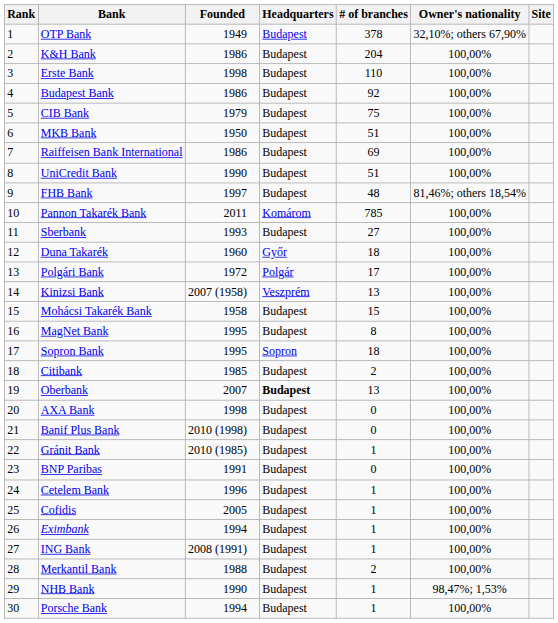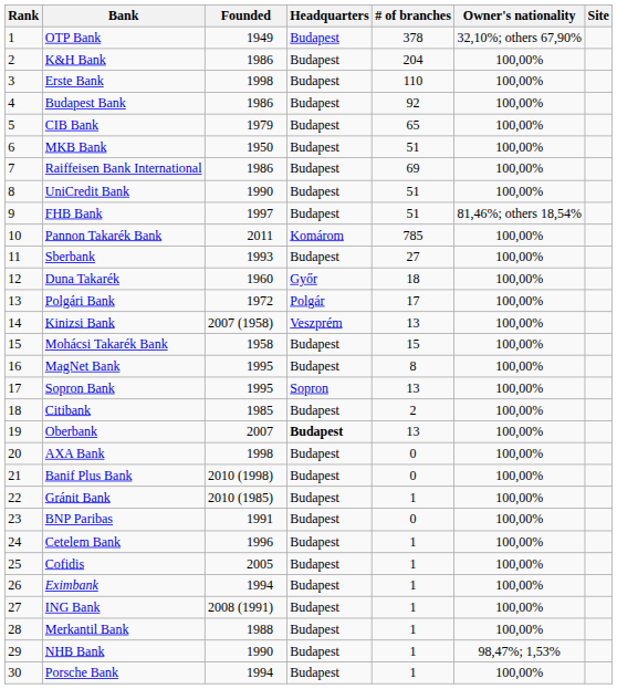 <table class="wikitable sortable" align="center" style="font-size: 95%">
 <tr>
 <th>Rank</th>
 <th>Bank</th>
 <th>Founded</th>
 <th>Headquarters</th>
 <th># of branches<br></th>
 <th>Owner's nationality</th>
 <th>Site</th>
 </tr>
 <tr>
 <td>1</td>
 <td><a href='#'>OTP Bank</a></td>
 <td style="text-align: right; padding-right: 1em;">1949</td>
 <td><a href='#'>Budapest</a></td>
 <td align="center">378</td>
 <td align="center"> 32,10%; others 67,90%</td>
 <td></td>
 </tr>
 <tr>
 <td>2</td>
 <td><a href='#'>K&H Bank</a></td>
 <td style="text-align: right; padding-right: 1em;">1986</td>
 <td>Budapest</td>
 <td align="center">204</td>
 <td align="center"> 100,00%</td>
 <td></td>
 </tr>
 <tr>
 <td>3</td>
 <td><a href='#'>Erste Bank</a></td>
 <td style="text-align: right; padding-right: 1em;">1998</td>
 <td>Budapest</td>
 <td align="center">110</td>
 <td align="center"> 100,00%</td>
 <td></td>
 </tr>
 <tr>
 <td>4</td>
 <td><a href='#'>Budapest Bank</a></td>
 <td style="text-align: right; padding-right: 1em;">1986</td>
 <td>Budapest</td>
 <td align="center">92</td>
 <td align="center"> 100,00%</td>
 <td></td>
 </tr>
 <tr>
 <td>5</td>
 <td><a href='#'>CIB Bank</a></td>
 <td style="text-align: right; padding-right: 1em;">1979</td>
 <td>Budapest</td>
-<td align="center">75</td>
+<td align="center">65</td>
 <td align="center"> 100,00%</td>
 <td></td>
 </tr>
 <tr>
 <td>6</td>
 <td><a href='#'>MKB Bank</a></td>
 <td style="text-align: right; padding-right: 1em;">1950</td>
 <td>Budapest</td>
 <td align="center">51</td>
 <td align="center"> 100,00%</td>
 <td></td>
 </tr>
 <tr>
 <td>7</td>
 <td><a href='#'>Raiffeisen Bank International</a></td>
 <td style="text-align: right; padding-right: 1em;">1986</td>
 <td>Budapest</td>
 <td align="center">69</td>
 <td align="center"> 100,00%</td>
 <td></td>
 </tr>
 <tr>
 <td>8</td>
 <td><a href='#'>UniCredit Bank</a></td>
 <td style="text-align: right; padding-right: 1em;">1990</td>
 <td>Budapest</td>
 <td align="center">51</td>
 <td align="center"> 100,00%</td>
 <td></td>
 </tr>
 <tr>
 <td>9</td>
 <td><a href='#'>FHB Bank</a></td>
 <td style="text-align: right; padding-right: 1em;">1997</td>
 <td>Budapest</td>
-<td align="center">48</td>
+<td align="center">51</td>
 <td align="center"> 81,46%; others 18,54%</td>
 <td></td>
 </tr>
 <tr>
 <td>10</td>
 <td><a href='#'>Pannon Takarék Bank</a></td>
 <td style="text-align: right; padding-right: 1em;">2011</td>
 <td><a href='#'>Komárom</a></td>
 <td align="center">785</td>
 <td align="center"> 100,00%</td>
 <td></td>
 </tr>
 <tr>
 <td>11</td>
 <td><a href='#'>Sberbank</a></td>
 <td style="text-align: right; padding-right: 1em;">1993</td>
 <td>Budapest</td>
 <td align="center">27</td>
 <td align="center"> 100,00%</td>
 <td></td>
 </tr>
 <tr>
 <td>12</td>
 <td><a href='#'>Duna Takarék</a></td>
 <td style="text-align: right; padding-right: 1em;">1960</td>
 <td><a href='#'>Győr</a></td>
 <td align="center">18</td>
 <td align="center"> 100,00%</td>
 <td></td>
 </tr>
 <tr>
 <td>13</td>
 <td><a href='#'>Polgári Bank</a></td>
 <td style="text-align: right; padding-right: 1em;">1972</td>
 <td><a href='#'>Polgár</a></td>
 <td align="center">17</td>
 <td align="center"> 100,00%</td>
 <td></td>
 </tr>
 <tr>
 <td>14</td>
 <td><a href='#'>Kinizsi Bank</a></td>
 <td style="text-align: right; padding-right: 1em;">2007 (1958)</td>
 <td><a href='#'>Veszprém</a></td>
 <td align="center">13</td>
 <td align="center"> 100,00%</td>
 <td></td>
 </tr>
 <tr>
 <td>15</td>
 <td><a href='#'>Mohácsi Takarék Bank</a></td>
 <td style="text-align: right; padding-right: 1em;">1958</td>
 <td>Budapest</td>
 <td align="center">15</td>
 <td align="center"> 100,00%</td>
 <td></td>
 </tr>
 <tr>
 <td>16</td>
 <td><a href='#'>MagNet Bank</a></td>
 <td style="text-align: right; padding-right: 1em;">1995</td>
 <td>Budapest</td>
 <td align="center">8</td>
 <td align="center"> 100,00%</td>
 <td></td>
 </tr>
 <tr>
 <td>17</td>
 <td><a href='#'>Sopron Bank</a></td>
 <td style="text-align: right; padding-right: 1em;">1995</td>
 <td><a href='#'>Sopron</a></td>
-<td align="center">18</td>
+<td align="center">13</td>
 <td align="center"> 100,00%</td>
 <td></td>
 </tr>
 <tr>
 <td>18</td>
 <td><a href='#'>Citibank</a></td>
 <td style="text-align: right; padding-right: 1em;">1985</td>
 <td>Budapest</td>
 <td align="center">2</td>
 <td align="center"> 100,00%</td>
 <td></td>
 </tr>
 <tr>
 <td>19</td>
 <td><a href='#'>Oberbank</a></td>
 <td style="text-align: right; padding-right: 1em;">2007</td>
 <td><strong>Budapest</strong></td>
 <td align="center">13</td>
 <td align="center"> 100,00%</td>
 <td></td>
 </tr>
 <tr>
 <td>20</td>
 <td><a href='#'>AXA Bank</a></td>
 <td style="text-align: right; padding-right: 1em;">1998</td>
 <td>Budapest</td>
 <td align="center">0</td>
 <td align="center"> 100,00%</td>
 <td></td>
 </tr>
 <tr>
 <td>21</td>
 <td><a href='#'>Banif Plus Bank</a></td>
 <td style="text-align: right; padding-right: 1em;">2010 (1998)</td>
 <td>Budapest</td>
 <td align="center">0</td>
 <td align="center"> 100,00%</td>
 <td></td>
 </tr>
 <tr>
 <td>22</td>
 <td><a href='#'>Gránit Bank</a></td>
 <td style="text-align: right; padding-right: 1em;">2010 (1985)</td>
 <td>Budapest</td>
 <td align="center">1</td>
 <td align="center"> 100,00%</td>
 <td></td>
 </tr>
 <tr>
 <td>23</td>
 <td><a href='#'>BNP Paribas</a></td>
 <td style="text-align: right; padding-right: 1em;">1991</td>
 <td>Budapest</td>
 <td align="center">0</td>
 <td align="center"> 100,00%</td>
 <td></td>
 </tr>
 <tr>
 <td>24</td>
 <td><a href='#'>Cetelem Bank</a></td>
 <td style="text-align: right; padding-right: 1em;">1996</td>
 <td>Budapest</td>
 <td align="center">1</td>
 <td align="center"> 100,00%</td>
 <td></td>
 </tr>
 <tr>
 <td>25</td>
 <td><a href='#'>Cofidis</a></td>
 <td style="text-align: right; padding-right: 1em;">2005</td>
 <td>Budapest</td>
 <td align="center">1</td>
 <td align="center"> 100,00%</td>
 <td></td>
 </tr>
 <tr>
 <td>26</td>
 <td><em><a href='#'>Eximbank</a></em></td>
 <td style="text-align: right; padding-right: 1em;">1994</td>
 <td>Budapest</td>
 <td align="center">1</td>
 <td align="center"> 100,00%</td>
 <td></td>
 </tr>
 <tr>
 <td>27</td>
 <td><a href='#'>ING Bank</a></td>
 <td style="text-align: right; padding-right: 1em;">2008 (1991)</td>
 <td>Budapest</td>
 <td align="center">1</td>
 <td align="center"> 100,00%</td>
 <td></td>
 </tr>
 <tr>
 <td>28</td>
 <td><a href='#'>Merkantil Bank</a></td>
 <td style="text-align: right; padding-right: 1em;">1988</td>
 <td>Budapest</td>
-<td align="center">2</td>
+<td align="center">1</td>
 <td align="center"> 100,00%</td>
 <td></td>
 </tr>
 <tr>
 <td>29</td>
 <td><a href='#'>NHB Bank</a></td>
 <td style="text-align: right; padding-right: 1em;">1990</td>
 <td>Budapest</td>
 <td align="center">1</td>
 <td align="center"> 98,47%;  1,53%</td>
 <td></td>
 </tr>
 <tr>
 <td>30</td>
 <td><a href='#'>Porsche Bank</a></td>
 <td style="text-align: right; padding-right: 1em;">1994</td>
 <td>Budapest</td>
 <td align="center">1</td>
 <td align="center"> 100,00%</td>
 <td></td>
 </tr>
 </table>
